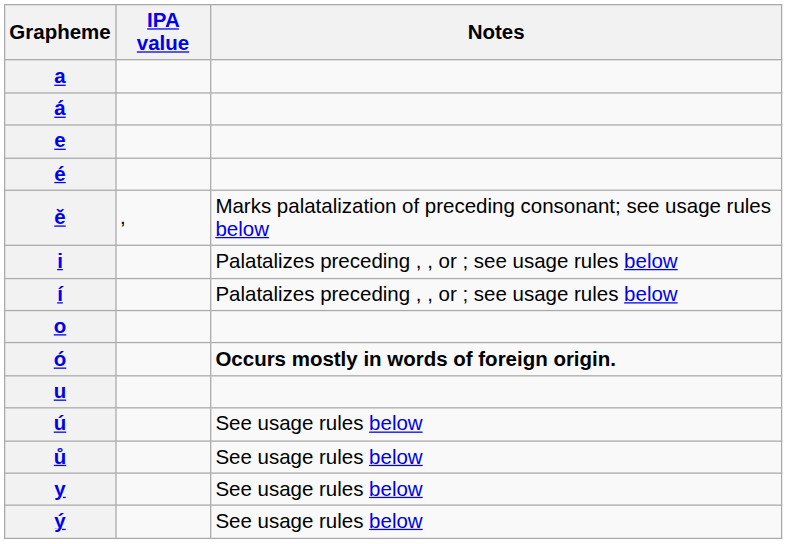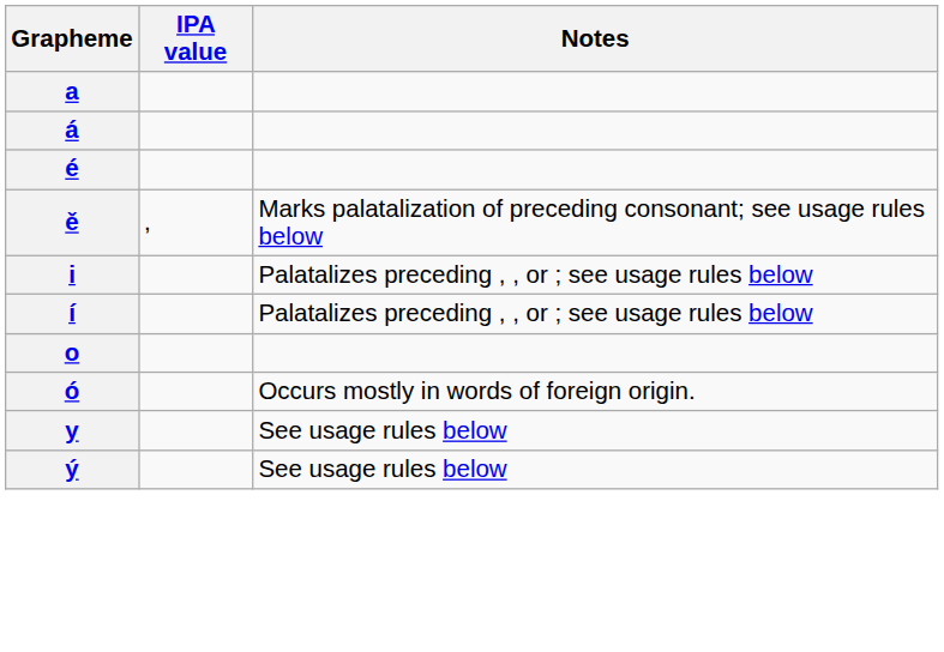 <table class=wikitable>
 <tr>
 <th>Grapheme</th>
 <th><a href='#'>IPA</a> <a href='#'>value</a></th>
 <th>Notes</th>
 </tr>
 <tr>
 <th><a href='#'>a</a></th>
 <td></td>
 <td></td>
 </tr>
 <tr>
 <th><a href='#'>á</a></th>
-<td></td>
-<td></td>
-</tr>
-<tr>
-<th><a href='#'>e</a></th>
 <td></td>
 <td></td>
 </tr>
 <tr>
 <th><a href='#'>é</a></th>
 <td></td>
 <td></td>
 </tr>
 <tr>
 <th><a href='#'>ě</a></th>
 <td>, </td>
 <td>Marks palatalization of preceding consonant; see usage rules <a href='#'>below</a></td>
 </tr>
 <tr>
 <th><a href='#'>i</a></th>
 <td></td>
 <td>Palatalizes preceding , , or ; see usage rules <a href='#'>below</a></td>
 </tr>
 <tr>
 <th><a href='#'>í</a></th>
 <td></td>
 <td>Palatalizes preceding , , or ; see usage rules <a href='#'>below</a></td>
 </tr>
 <tr>
 <th><a href='#'>o</a></th>
 <td></td>
 <td></td>
 </tr>
 <tr>
 <th><a href='#'>ó</a></th>
 <td></td>
-<td><strong>Occurs mostly in words of foreign origin.</strong></td>
-</tr>
-<tr>
-<th><a href='#'>u</a></th>
-<td></td>
-<td></td>
-</tr>
-<tr>
-<th><a href='#'>ú</a></th>
-<td></td>
-<td>See usage rules <a href='#'>below</a></td>
-</tr>
-<tr>
-<th><a href='#'>ů</a></th>
-<td></td>
-<td>See usage rules <a href='#'>below</a></td>
+<td>Occurs mostly in words of foreign origin.</td>
 </tr>
 <tr>
 <th><a href='#'>y</a></th>
 <td></td>
 <td>See usage rules <a href='#'>below</a></td>
 </tr>
 <tr>
 <th><a href='#'>ý</a></th>
 <td></td>
 <td>See usage rules <a href='#'>below</a></td>
 </tr>
 </table>
